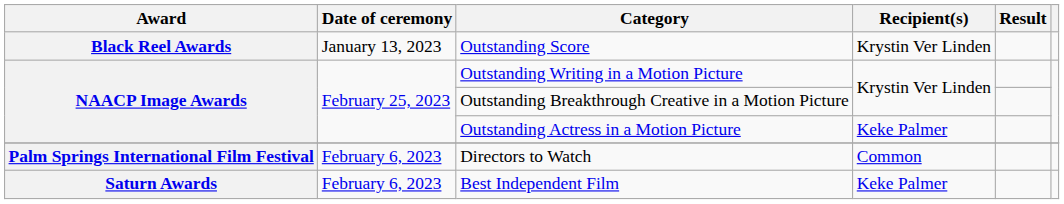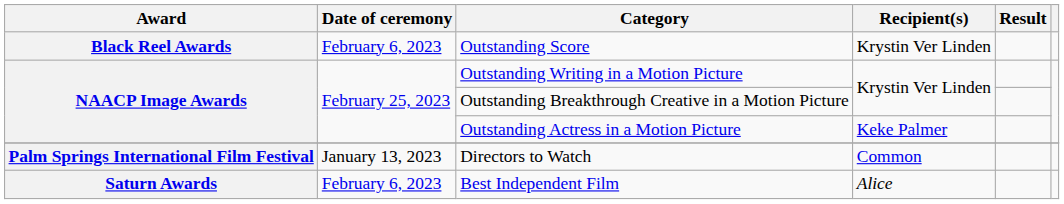 <table class="wikitable plainrowheaders sortable col6center">
 <tr>
 <th scope="col">Award</th>
 <th scope="col">Date of ceremony</th>
 <th scope="col">Category</th>
 <th scope="col">Recipient(s)</th>
 <th scope="col">Result</th>
 <th scope="col" class="unsortable"></th>
 </tr>
 <tr>
 <th scope="row"><a href='#'>Black Reel Awards</a></th>
-<td>January 13, 2023</td>
+<td><a href='#'>February 6, 2023</a></td>
 <td><a href='#'>Outstanding Score</a></td>
 <td>Krystin Ver Linden</td>
 <td></td>
 <td><br></td>
 </tr>
 <tr>
 <th rowspan="3" scope="rowgroup"><a href='#'>NAACP Image Awards</a></th>
 <td rowspan="3"><a href='#'>February 25, 2023</a></td>
 <td><a href='#'>Outstanding Writing in a Motion Picture</a></td>
 <td rowspan="2">Krystin Ver Linden</td>
 <td></td>
 <td rowspan="3"></td>
 </tr>
 <tr>
 <td>Outstanding Breakthrough Creative in a Motion Picture</td>
 <td></td>
 </tr>
 <tr>
 <td><a href='#'>Outstanding Actress in a Motion Picture</a></td>
 <td><a href='#'>Keke Palmer</a></td>
 <td></td>
 </tr>
 <tr>
 </tr>
 <tr>
 <th scope="row"><a href='#'>Palm Springs International Film Festival </a></th>
-<td><a href='#'>February 6, 2023</a></td>
+<td>January 13, 2023</td>
 <td>Directors to Watch</td>
 <td><a href='#'>Common</a></td>
 <td></td>
 <td style="text-align:center;"></td>
 </tr>
 <tr>
 <th scope="row"><a href='#'>Saturn Awards</a></th>
 <td><a href='#'>February 6, 2023</a></td>
 <td><a href='#'>Best Independent Film</a></td>
-<td><a href='#'>Keke Palmer</a></td>
+<td><em>Alice</em></td>
 <td></td>
 <td style="text-align:center;"><br></td>
 </tr>
 </table>
